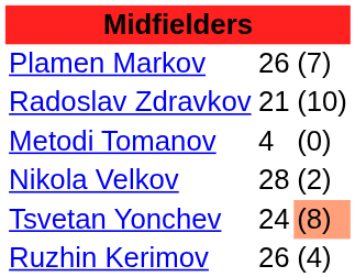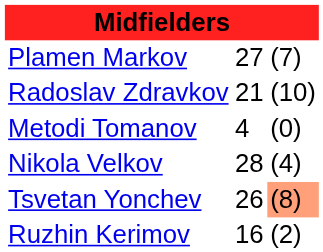 <table class="toccolours" border="0" cellpadding="2" cellspacing="0" align="left" style="margin:0.5em;">
 <tr>
 <th colspan="4" align="center" bgcolor="#FF2020"><span>Midfielders</span></th>
 </tr>
 <tr>
 <td> <a href='#'>Plamen Markov</a></td>
-<td>26</td>
+<td>27</td>
 <td>(7)</td>
 </tr>
 <tr>
 <td> <a href='#'>Radoslav Zdravkov</a></td>
 <td>21</td>
 <td>(10)</td>
 </tr>
 <tr>
 <td> <a href='#'>Metodi Tomanov</a></td>
 <td>4</td>
 <td>(0)</td>
 </tr>
 <tr>
 <td> <a href='#'>Nikola Velkov</a></td>
 <td>28</td>
-<td>(2)</td>
+<td>(4)</td>
 </tr>
 <tr>
 <td> <a href='#'>Tsvetan Yonchev</a></td>
-<td>24</td>
+<td>26</td>
 <td style="background: lightsalmon;">(8)</td>
 </tr>
 <tr>
 <td> <a href='#'>Ruzhin Kerimov</a></td>
-<td>26</td>
-<td>(4)</td>
+<td>16</td>
+<td>(2)</td>
 </tr>
 <tr>
 </tr>
 </table>
